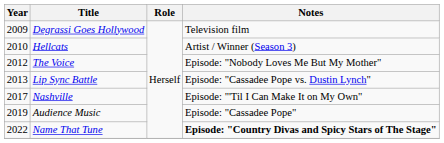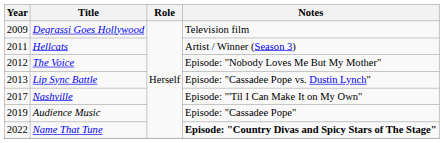 <table class="wikitable sortable">
 <tr>
 <th>Year</th>
 <th>Title</th>
 <th>Role</th>
 <th class="unsortable">Notes</th>
 </tr>
 <tr>
 <td>2009</td>
 <td><em><a href='#'>Degrassi Goes Hollywood</a></em></td>
 <td rowspan="7">Herself</td>
 <td>Television film</td>
 </tr>
 <tr>
-<td>2010</td>
+<td>2011</td>
 <td><em><a href='#'>Hellcats</a></em></td>
 <td>Artist / Winner (<a href='#'>Season 3</a>)</td>
 </tr>
 <tr>
 <td>2012</td>
 <td><em><a href='#'>The Voice</a></em></td>
 <td>Episode: "Nobody Loves Me But My Mother"</td>
 </tr>
 <tr>
 <td>2013</td>
 <td><em><a href='#'>Lip Sync Battle</a></em></td>
 <td>Episode: "Cassadee Pope vs. <a href='#'>Dustin Lynch</a>"</td>
 </tr>
 <tr>
 <td>2017</td>
 <td><em><a href='#'>Nashville</a></em></td>
 <td>Episode: "'Til I Can Make It on My Own"</td>
 </tr>
 <tr>
 <td>2019</td>
 <td><em>Audience Music</em></td>
 <td>Episode: "Cassadee Pope"</td>
 </tr>
 <tr>
 <td>2022</td>
 <td><em><a href='#'>Name That Tune</a></em></td>
 <td><strong>Episode: "Country Divas and Spicy Stars of The Stage"</strong></td>
 </tr>
 <tr>
 </tr>
 </table>
